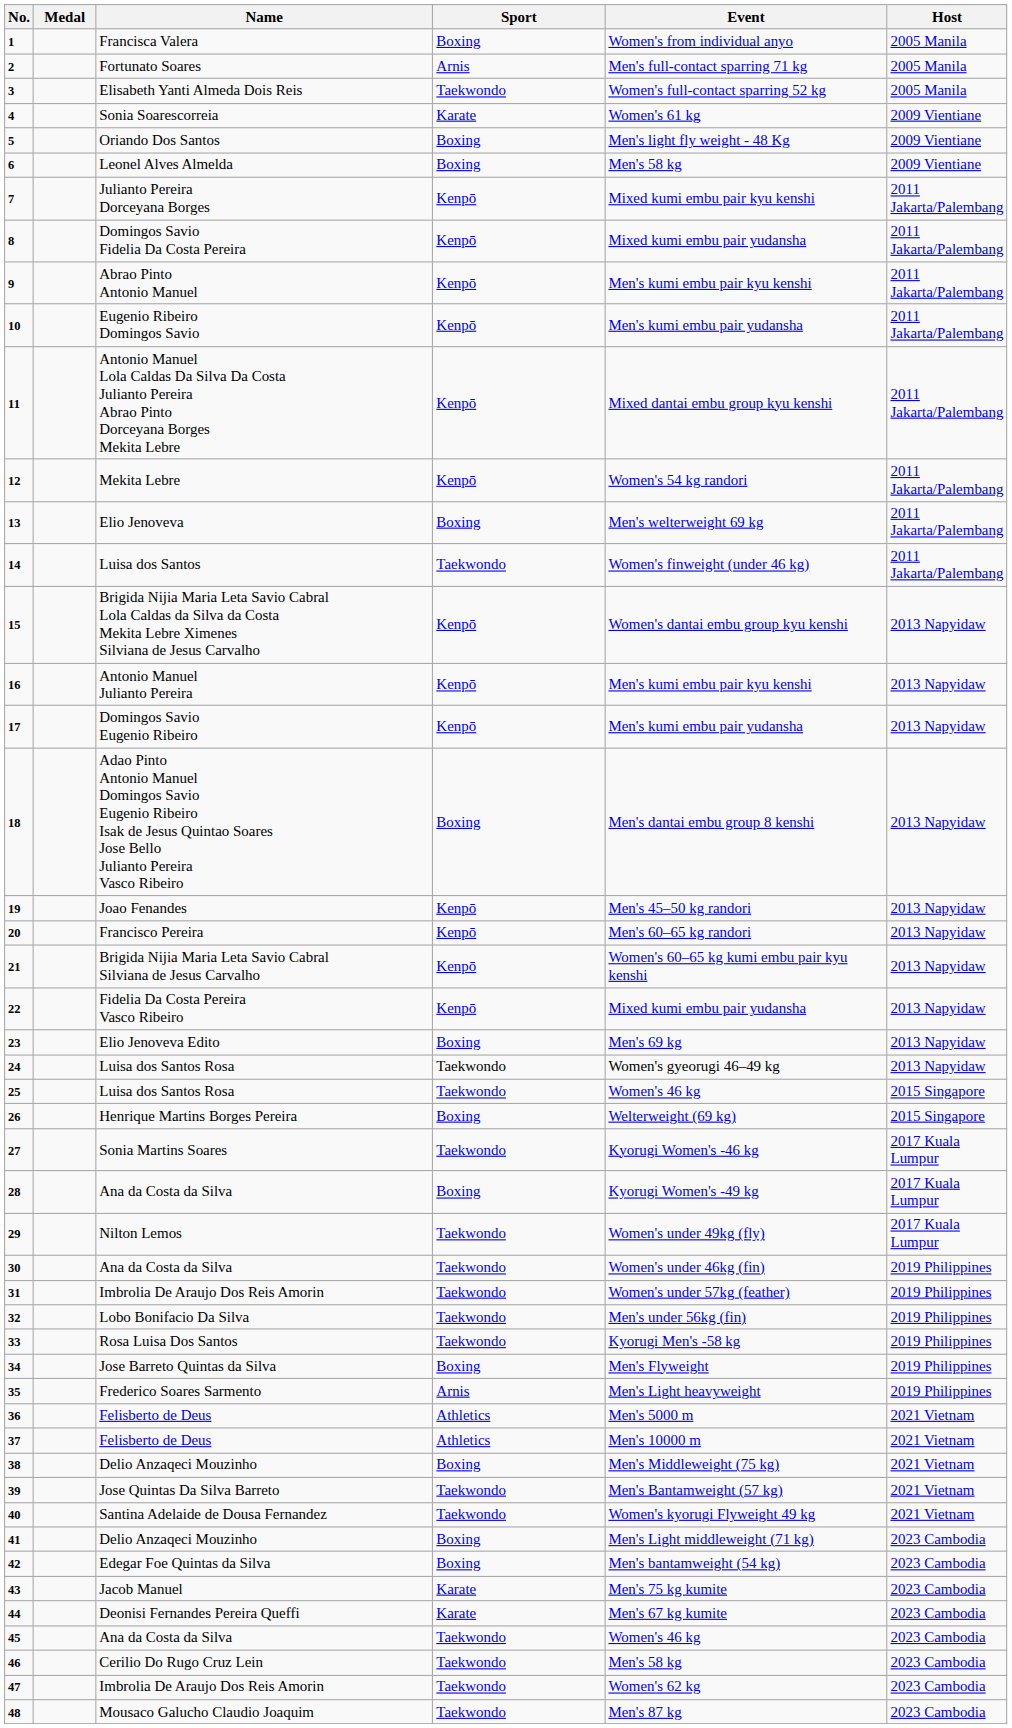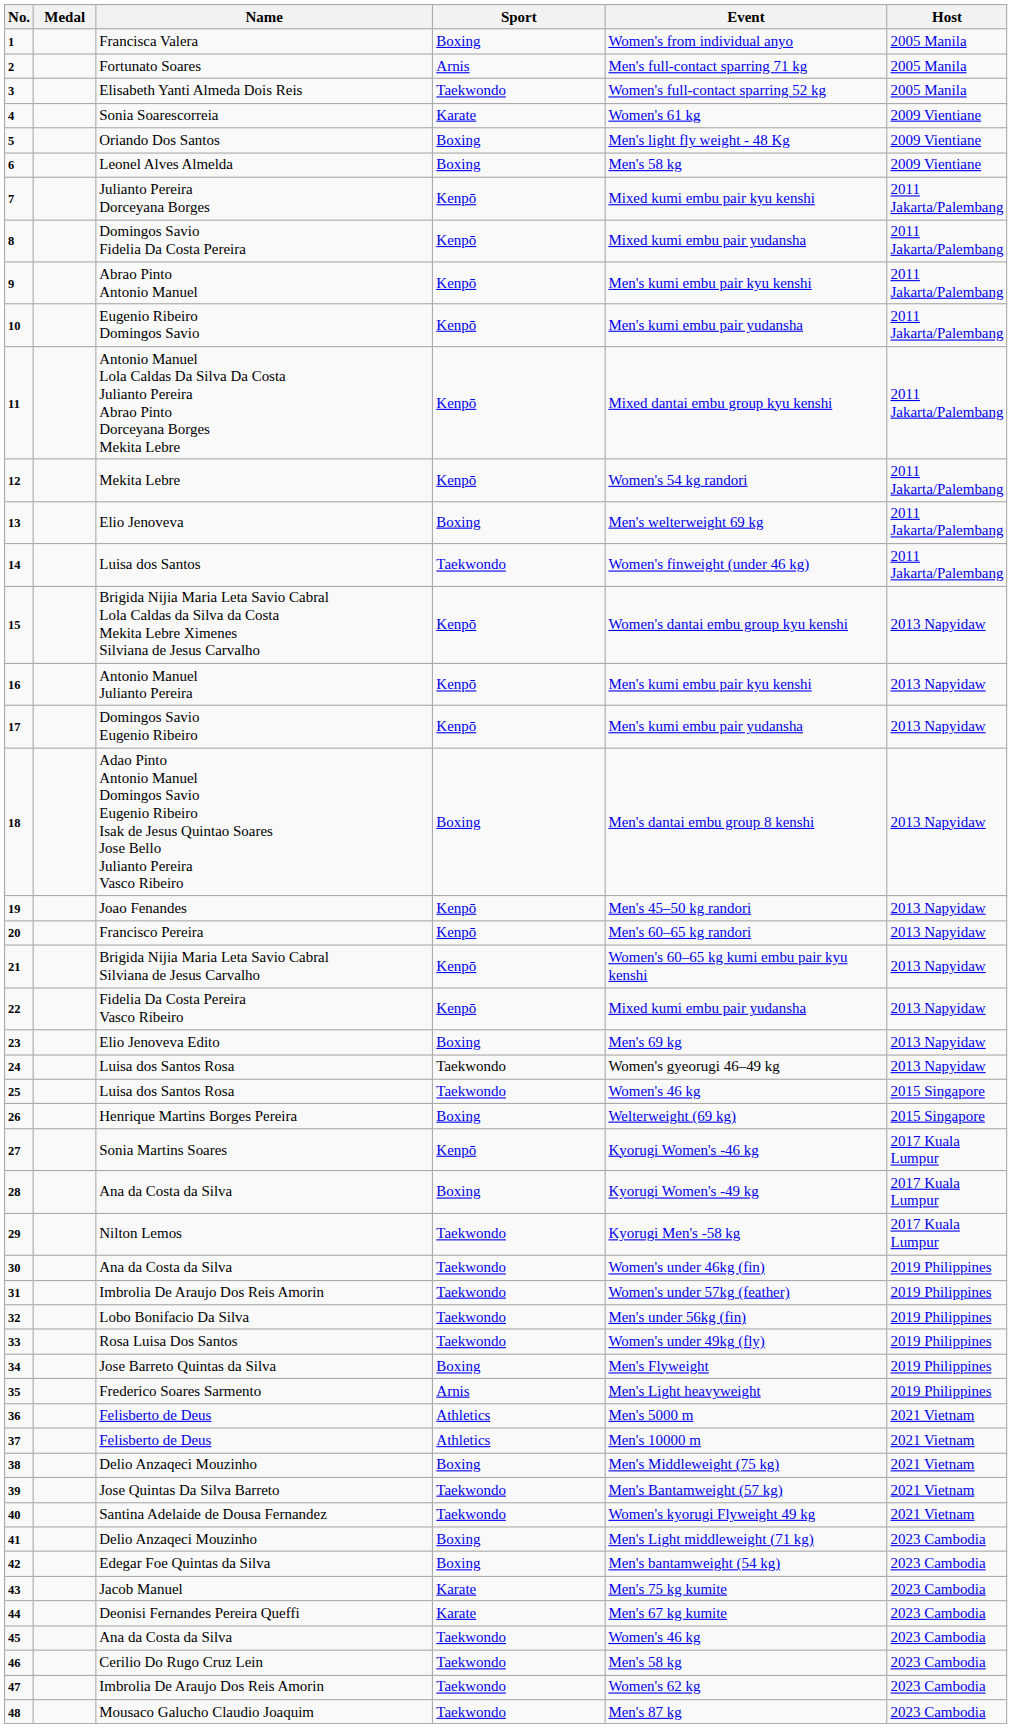 <table class="wikitable sortable"  style="font-size:85%; text-align:left;">
 <tr>
 <th scope="col" width="10">No.</th>
 <th width="50">Medal</th>
 <th width="300">Name</th>
 <th width="150">Sport</th>
 <th width="250">Event</th>
 <th width="80">Host</th>
 </tr>
 <tr>
 <td><small><strong>1</strong></small></td>
 <td></td>
 <td align=left>Francisca Valera</td>
 <td> <a href='#'>Boxing</a></td>
 <td><a href='#'>Women's from individual anyo</a></td>
 <td> <a href='#'>2005 Manila</a></td>
 </tr>
 <tr>
 <td><small><strong>2</strong></small></td>
 <td></td>
 <td align=left>Fortunato Soares</td>
 <td> <a href='#'>Arnis</a></td>
 <td><a href='#'>Men's full-contact sparring 71 kg</a></td>
 <td> <a href='#'>2005 Manila</a></td>
 </tr>
 <tr>
 <td><small><strong>3</strong></small></td>
 <td></td>
 <td align=left>Elisabeth Yanti Almeda Dois Reis</td>
 <td> <a href='#'>Taekwondo</a></td>
 <td><a href='#'>Women's full-contact sparring 52 kg</a></td>
 <td> <a href='#'>2005 Manila</a></td>
 </tr>
 <tr>
 <td><small><strong>4</strong></small></td>
 <td></td>
 <td align=left>Sonia Soarescorreia</td>
 <td> <a href='#'>Karate</a></td>
 <td><a href='#'>Women's 61 kg</a></td>
 <td> <a href='#'>2009 Vientiane</a></td>
 </tr>
 <tr>
 <td><small><strong>5</strong></small></td>
 <td></td>
 <td align=left>Oriando Dos Santos</td>
 <td> <a href='#'>Boxing</a></td>
 <td><a href='#'>Men's light fly weight - 48 Kg</a></td>
 <td> <a href='#'>2009 Vientiane</a></td>
 </tr>
 <tr>
 <td><small><strong>6</strong></small></td>
 <td></td>
 <td align=left>Leonel Alves Almelda</td>
 <td> <a href='#'>Boxing</a></td>
 <td><a href='#'>Men's 58 kg</a></td>
 <td> <a href='#'>2009 Vientiane</a></td>
 </tr>
 <tr>
 <td><small><strong>7</strong></small></td>
 <td></td>
 <td align=left>Julianto Pereira <br> Dorceyana Borges</td>
 <td><a href='#'>Kenpō</a></td>
 <td><a href='#'>Mixed kumi embu pair kyu kenshi</a></td>
 <td> <a href='#'>2011 Jakarta/Palembang</a></td>
 </tr>
 <tr>
 <td><small><strong>8</strong></small></td>
 <td></td>
 <td align=left>Domingos Savio <br> Fidelia Da Costa Pereira</td>
 <td><a href='#'>Kenpō</a></td>
 <td><a href='#'>Mixed kumi embu pair yudansha</a></td>
 <td> <a href='#'>2011 Jakarta/Palembang</a></td>
 </tr>
 <tr>
 <td><small><strong>9</strong></small></td>
 <td></td>
 <td align=left>Abrao Pinto<br>Antonio Manuel</td>
 <td><a href='#'>Kenpō</a></td>
 <td><a href='#'>Men's kumi embu pair kyu kenshi</a></td>
 <td> <a href='#'>2011 Jakarta/Palembang</a></td>
 </tr>
 <tr>
 <td><small><strong>10</strong></small></td>
 <td></td>
 <td align=left>Eugenio Ribeiro<br>Domingos Savio</td>
 <td><a href='#'>Kenpō</a></td>
 <td><a href='#'>Men's kumi embu pair yudansha</a></td>
 <td> <a href='#'>2011 Jakarta/Palembang</a></td>
 </tr>
 <tr>
 <td><small><strong>11</strong></small></td>
 <td></td>
 <td align=left>Antonio Manuel<br>Lola Caldas Da Silva Da Costa<br>Julianto Pereira<br>Abrao Pinto<br>Dorceyana Borges<br>Mekita Lebre</td>
 <td><a href='#'>Kenpō</a></td>
 <td><a href='#'>Mixed dantai embu group kyu kenshi</a></td>
 <td> <a href='#'>2011 Jakarta/Palembang</a></td>
 </tr>
 <tr>
 <td><small><strong>12</strong></small></td>
 <td></td>
 <td align=left>Mekita Lebre</td>
 <td><a href='#'>Kenpō</a></td>
 <td><a href='#'>Women's 54 kg randori</a></td>
 <td> <a href='#'>2011 Jakarta/Palembang</a></td>
 </tr>
 <tr>
 <td><small><strong>13</strong></small></td>
 <td></td>
 <td align=left>Elio Jenoveva</td>
 <td> <a href='#'>Boxing</a></td>
 <td><a href='#'>Men's welterweight 69 kg</a></td>
 <td> <a href='#'>2011 Jakarta/Palembang</a></td>
 </tr>
 <tr>
 <td><small><strong>14</strong></small></td>
 <td></td>
 <td align=left>Luisa dos Santos</td>
 <td> <a href='#'>Taekwondo</a></td>
 <td><a href='#'>Women's finweight (under 46 kg)</a></td>
 <td> <a href='#'>2011 Jakarta/Palembang</a></td>
 </tr>
 <tr>
 <td><small><strong>15</strong></small></td>
 <td></td>
 <td align=left>Brigida Nijia Maria Leta Savio Cabral <br>Lola Caldas da Silva da Costa<br>Mekita Lebre Ximenes<br>Silviana de Jesus Carvalho</td>
 <td><a href='#'>Kenpō</a></td>
 <td><a href='#'>Women's dantai embu group kyu kenshi</a></td>
 <td> <a href='#'>2013 Napyidaw</a></td>
 </tr>
 <tr>
 <td><small><strong>16</strong></small></td>
 <td></td>
 <td align=left>Antonio Manuel<br>Julianto Pereira</td>
 <td><a href='#'>Kenpō</a></td>
 <td><a href='#'>Men's kumi embu pair kyu kenshi</a></td>
 <td> <a href='#'>2013 Napyidaw</a></td>
 </tr>
 <tr>
 <td><small><strong>17</strong></small></td>
 <td></td>
 <td align=left>Domingos Savio<br>Eugenio Ribeiro</td>
 <td><a href='#'>Kenpō</a></td>
 <td><a href='#'>Men's kumi embu pair yudansha</a></td>
 <td> <a href='#'>2013 Napyidaw</a></td>
 </tr>
 <tr>
 <td><small><strong>18</strong></small></td>
 <td></td>
 <td align=left>Adao Pinto<br>Antonio Manuel<br>Domingos Savio<br>Eugenio Ribeiro<br>Isak de Jesus Quintao Soares<br>Jose Bello<br>Julianto Pereira<br>Vasco Ribeiro</td>
 <td> <a href='#'>Boxing</a></td>
 <td><a href='#'>Men's dantai embu group 8 kenshi</a></td>
 <td> <a href='#'>2013 Napyidaw</a></td>
 </tr>
 <tr>
 <td><small><strong>19</strong></small></td>
 <td></td>
 <td align=left>Joao Fenandes</td>
 <td><a href='#'>Kenpō</a></td>
 <td><a href='#'>Men's 45–50 kg randori</a></td>
 <td> <a href='#'>2013 Napyidaw</a></td>
 </tr>
 <tr>
 <td><small><strong>20</strong></small></td>
 <td></td>
 <td align=left>Francisco Pereira</td>
 <td><a href='#'>Kenpō</a></td>
 <td><a href='#'>Men's 60–65 kg randori</a></td>
 <td> <a href='#'>2013 Napyidaw</a></td>
 </tr>
 <tr>
 <td><small><strong>21</strong></small></td>
 <td></td>
 <td align=left>Brigida Nijia Maria Leta Savio Cabral<br>Silviana de Jesus Carvalho</td>
 <td><a href='#'>Kenpō</a></td>
 <td><a href='#'>Women's 60–65 kg kumi embu pair kyu kenshi</a></td>
 <td> <a href='#'>2013 Napyidaw</a></td>
 </tr>
 <tr>
 <td><small><strong>22</strong></small></td>
 <td></td>
 <td align=left>Fidelia Da Costa Pereira<br>Vasco Ribeiro</td>
 <td><a href='#'>Kenpō</a></td>
 <td><a href='#'>Mixed kumi embu pair yudansha</a></td>
 <td> <a href='#'>2013 Napyidaw</a></td>
 </tr>
 <tr>
 <td><small><strong>23</strong></small></td>
 <td></td>
 <td align=left>Elio Jenoveva Edito</td>
 <td> <a href='#'>Boxing</a></td>
 <td><a href='#'>Men's 69 kg</a></td>
 <td> <a href='#'>2013 Napyidaw</a></td>
 </tr>
 <tr>
 <td><small><strong>24</strong></small></td>
 <td></td>
 <td align=left>Luisa dos Santos Rosa</td>
 <td> Taekwondo</td>
 <td>Women's gyeorugi 46–49 kg</td>
 <td> <a href='#'>2013 Napyidaw</a></td>
 </tr>
 <tr>
 <td><small><strong>25</strong></small></td>
 <td></td>
 <td align=left>Luisa dos Santos Rosa</td>
 <td> <a href='#'>Taekwondo</a></td>
 <td><a href='#'>Women's 46 kg</a></td>
 <td> <a href='#'>2015 Singapore</a></td>
 </tr>
 <tr>
 <td><small><strong>26</strong></small></td>
 <td></td>
 <td align=left>Henrique Martins Borges Pereira</td>
 <td> <a href='#'>Boxing</a></td>
 <td><a href='#'>Welterweight (69 kg)</a></td>
 <td> <a href='#'>2015 Singapore</a></td>
 </tr>
 <tr>
 <td><small><strong>27</strong></small></td>
 <td></td>
 <td align=left>Sonia Martins Soares</td>
-<td> <a href='#'>Taekwondo</a></td>
+<td><a href='#'>Kenpō</a></td>
 <td><a href='#'>Kyorugi Women's -46 kg</a></td>
 <td> <a href='#'>2017 Kuala Lumpur</a></td>
 </tr>
 <tr>
 <td><small><strong>28</strong></small></td>
 <td></td>
 <td align=left>Ana da Costa da Silva</td>
 <td> <a href='#'>Boxing</a></td>
 <td><a href='#'>Kyorugi Women's -49 kg</a></td>
 <td> <a href='#'>2017 Kuala Lumpur</a></td>
 </tr>
 <tr>
 <td><small><strong>29</strong></small></td>
 <td></td>
 <td align=left>Nilton Lemos</td>
 <td> <a href='#'>Taekwondo</a></td>
-<td><a href='#'>Women's under 49kg (fly)</a></td>
+<td><a href='#'>Kyorugi Men's -58 kg</a></td>
 <td> <a href='#'>2017 Kuala Lumpur</a></td>
 </tr>
 <tr>
 <td><small><strong>30</strong></small></td>
 <td></td>
 <td align=left>Ana da Costa da Silva</td>
 <td> <a href='#'>Taekwondo</a></td>
 <td><a href='#'>Women's under 46kg (fin)</a></td>
 <td> <a href='#'>2019 Philippines</a></td>
 </tr>
 <tr>
 <td><small><strong>31</strong></small></td>
 <td></td>
 <td align=left>Imbrolia De Araujo Dos Reis Amorin</td>
 <td> <a href='#'>Taekwondo</a></td>
 <td><a href='#'>Women's under 57kg (feather)</a></td>
 <td> <a href='#'>2019 Philippines</a></td>
 </tr>
 <tr>
 <td><small><strong>32</strong></small></td>
 <td></td>
 <td align=left>Lobo Bonifacio Da Silva</td>
 <td> <a href='#'>Taekwondo</a></td>
 <td><a href='#'>Men's under 56kg (fin)</a></td>
 <td> <a href='#'>2019 Philippines</a></td>
 </tr>
 <tr>
 <td><small><strong>33</strong></small></td>
 <td></td>
 <td align=left>Rosa Luisa Dos Santos</td>
 <td> <a href='#'>Taekwondo</a></td>
-<td><a href='#'>Kyorugi Men's -58 kg</a></td>
+<td><a href='#'>Women's under 49kg (fly)</a></td>
 <td> <a href='#'>2019 Philippines</a></td>
 </tr>
 <tr>
 <td><small><strong>34</strong></small></td>
 <td></td>
 <td align=left>Jose Barreto Quintas da Silva</td>
 <td> <a href='#'>Boxing</a></td>
 <td><a href='#'>Men's Flyweight</a></td>
 <td> <a href='#'>2019 Philippines</a></td>
 </tr>
 <tr>
 <td><small><strong>35</strong></small></td>
 <td></td>
 <td align=left>Frederico Soares Sarmento</td>
 <td> <a href='#'>Arnis</a></td>
 <td><a href='#'>Men's Light heavyweight</a></td>
 <td> <a href='#'>2019 Philippines</a></td>
 </tr>
 <tr>
 <td><small><strong>36</strong></small></td>
 <td></td>
 <td align=left><a href='#'>Felisberto de Deus</a></td>
 <td> <a href='#'>Athletics</a></td>
 <td><a href='#'>Men's 5000 m</a></td>
 <td> <a href='#'>2021 Vietnam</a></td>
 </tr>
 <tr>
 <td><small><strong>37</strong></small></td>
 <td></td>
 <td align=left><a href='#'>Felisberto de Deus</a></td>
 <td> <a href='#'>Athletics</a></td>
 <td><a href='#'>Men's 10000 m</a></td>
 <td> <a href='#'>2021 Vietnam</a></td>
 </tr>
 <tr>
 <td><small><strong>38</strong></small></td>
 <td></td>
 <td align=left>Delio Anzaqeci Mouzinho</td>
 <td> <a href='#'>Boxing</a></td>
 <td><a href='#'>Men's Middleweight (75 kg)</a></td>
 <td> <a href='#'>2021 Vietnam</a></td>
 </tr>
 <tr>
 <td><small><strong>39</strong></small></td>
 <td></td>
 <td align=left>Jose Quintas Da Silva Barreto</td>
 <td> <a href='#'>Taekwondo</a></td>
 <td><a href='#'>Men's Bantamweight (57 kg)</a></td>
 <td> <a href='#'>2021 Vietnam</a></td>
 </tr>
 <tr>
 <td><small><strong>40</strong></small></td>
 <td></td>
 <td align=left>Santina Adelaide de Dousa Fernandez</td>
 <td> <a href='#'>Taekwondo</a></td>
 <td><a href='#'>Women's kyorugi Flyweight 49 kg</a></td>
 <td> <a href='#'>2021 Vietnam</a></td>
 </tr>
 <tr>
 <td><small><strong>41</strong></small></td>
 <td></td>
 <td align=left>Delio Anzaqeci Mouzinho</td>
 <td> <a href='#'>Boxing</a></td>
 <td><a href='#'>Men's Light middleweight (71 kg)</a></td>
 <td> <a href='#'>2023 Cambodia</a></td>
 </tr>
 <tr>
 <td><small><strong>42</strong></small></td>
 <td></td>
 <td align=left>Edegar Foe Quintas da Silva</td>
 <td> <a href='#'>Boxing</a></td>
 <td><a href='#'>Men's bantamweight (54 kg)</a></td>
 <td> <a href='#'>2023 Cambodia</a></td>
 </tr>
 <tr>
 <td><small><strong>43</strong></small></td>
 <td></td>
 <td align=left>Jacob Manuel</td>
 <td> <a href='#'>Karate</a></td>
 <td><a href='#'>Men's 75 kg kumite</a></td>
 <td> <a href='#'>2023 Cambodia</a></td>
 </tr>
 <tr>
 <td><small><strong>44</strong></small></td>
 <td></td>
 <td align=left>Deonisi Fernandes Pereira Queffi</td>
 <td> <a href='#'>Karate</a></td>
 <td><a href='#'>Men's 67 kg kumite</a></td>
 <td> <a href='#'>2023 Cambodia</a></td>
 </tr>
 <tr>
 <td><small><strong>45</strong></small></td>
 <td></td>
 <td align=left>Ana da Costa da Silva</td>
 <td> <a href='#'>Taekwondo</a></td>
 <td><a href='#'>Women's 46 kg</a></td>
 <td> <a href='#'>2023 Cambodia</a></td>
 </tr>
 <tr>
 <td><small><strong>46</strong></small></td>
 <td></td>
 <td align=left>Cerilio Do Rugo Cruz Lein</td>
 <td> <a href='#'>Taekwondo</a></td>
 <td><a href='#'>Men's 58 kg</a></td>
 <td> <a href='#'>2023 Cambodia</a></td>
 </tr>
 <tr>
 <td><small><strong>47</strong></small></td>
 <td></td>
 <td align=left>Imbrolia De Araujo Dos Reis Amorin</td>
 <td> <a href='#'>Taekwondo</a></td>
 <td><a href='#'>Women's 62 kg</a></td>
 <td> <a href='#'>2023 Cambodia</a></td>
 </tr>
 <tr>
 <td><small><strong>48</strong></small></td>
 <td></td>
 <td align=left>Mousaco Galucho Claudio Joaquim</td>
 <td> <a href='#'>Taekwondo</a></td>
 <td><a href='#'>Men's 87 kg</a></td>
 <td> <a href='#'>2023 Cambodia</a></td>
 </tr>
 <tr>
 </tr>
 </table>
